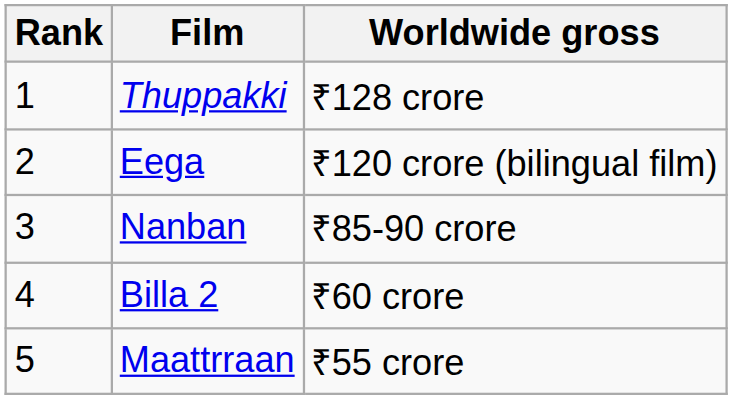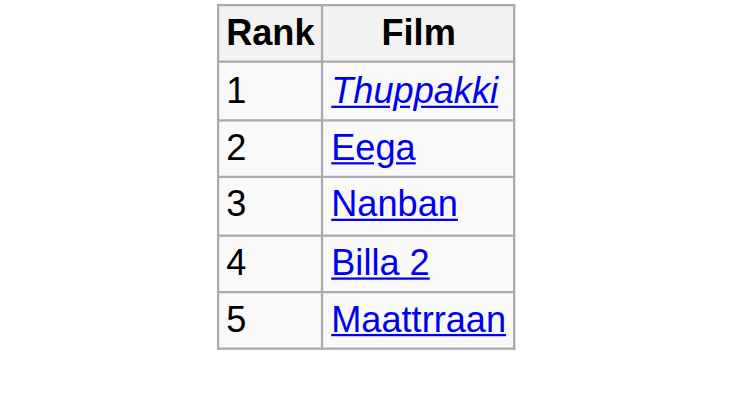 <table class="wikitable sortable" style="margin:auto; margin:auto">
 <tr>
 <th>Rank</th>
 <th>Film</th>
-<th>Worldwide gross</th>
 </tr>
 <tr>
 <td>1</td>
 <td><em><a href='#'>Thuppakki</a></em></td>
-<td>₹128 crore</td>
 </tr>
 <tr>
 <td>2</td>
 <td><a href='#'>Eega</a></td>
-<td>₹120 crore (bilingual film)</td>
 </tr>
 <tr>
 <td>3</td>
 <td><a href='#'>Nanban</a></td>
-<td>₹85-90 crore</td>
 </tr>
 <tr>
 <td>4</td>
 <td><a href='#'>Billa 2</a></td>
-<td>₹60 crore</td>
 </tr>
 <tr>
 <td>5</td>
 <td><a href='#'>Maattrraan</a></td>
-<td>₹55 crore<br></td>
 </tr>
 </table>
